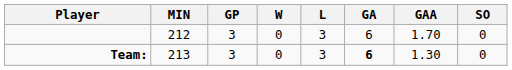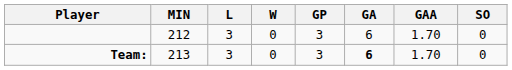 <table class="wikitable sortable" width="60%">
 <tr>
 <th bgcolor="#DDDDFF" width="10%">Player</th>
 <th width="3%" bgcolor="#DDDDFF" title="Minutes played">MIN</th>
+<th width="3%" bgcolor="#DDDDFF"title="Losses">L</th>
+<th width="3%" bgcolor="#DDDDFF" title="Wins">W</th>
 <th width="3%" bgcolor="#DDDDFF" title="Games played in">GP</th>
-<th width="3%" bgcolor="#DDDDFF" title="Wins">W</th>
-<th width="3%" bgcolor="#DDDDFF"title="Losses">L</th>
 <th width="3%" bgcolor="#DDDDFF" title="Goals against">GA</th>
 <th width="3%" bgcolor="#DDDDFF" title="Goals against average">GAA</th>
 <th width="3%" bgcolor="#DDDDFF" title="Shut-outs">SO</th>
 </tr>
 <tr align="center">
 <td align="right"></td>
 <td>212</td>
 <td>3</td>
 <td>0</td>
 <td>3</td>
 <td>6</td>
 <td>1.70</td>
 <td>0</td>
 </tr>
 <tr align="center">
 <td align="right"><strong>Team:</strong></td>
 <td>213</td>
 <td>3</td>
 <td>0</td>
 <td>3</td>
 <td><strong>6</strong></td>
-<td>1.30</td>
+<td>1.70</td>
 <td>0</td>
 </tr>
 </table>
